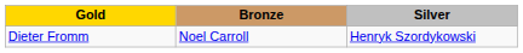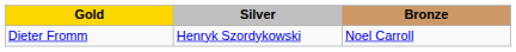 <table class="wikitable" style="text-align:left">
 <tr align="center">
 <td width=200 bgcolor=gold><strong>Gold</strong></td>
+<td width=200 bgcolor=silver><strong>Silver</strong></td>
 <td width=200 bgcolor=CC9966><strong>Bronze</strong></td>
-<td width=200 bgcolor=silver><strong>Silver</strong></td>
 </tr>
 <tr>
 <td><a href='#'>Dieter Fromm</a><br><em></em></td>
+<td><a href='#'>Henryk Szordykowski</a><br><em></em></td>
 <td><a href='#'>Noel Carroll</a><br><em></em></td>
-<td><a href='#'>Henryk Szordykowski</a><br><em></em></td>
 </tr>
 </table>
